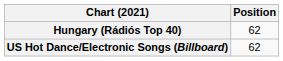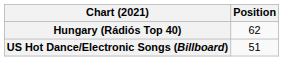 <table class="wikitable sortable plainrowheaders" style="text-align:center">
 <tr>
 <th scope="col">Chart (2021)</th>
 <th scope="col">Position</th>
 </tr>
 <tr>
 <th scope="row">Hungary (Rádiós Top 40)</th>
 <td>62</td>
 </tr>
 <tr>
 <th scope="row">US Hot Dance/Electronic Songs (<em>Billboard</em>)</th>
-<td>62</td>
+<td>51</td>
 </tr>
 </table>
